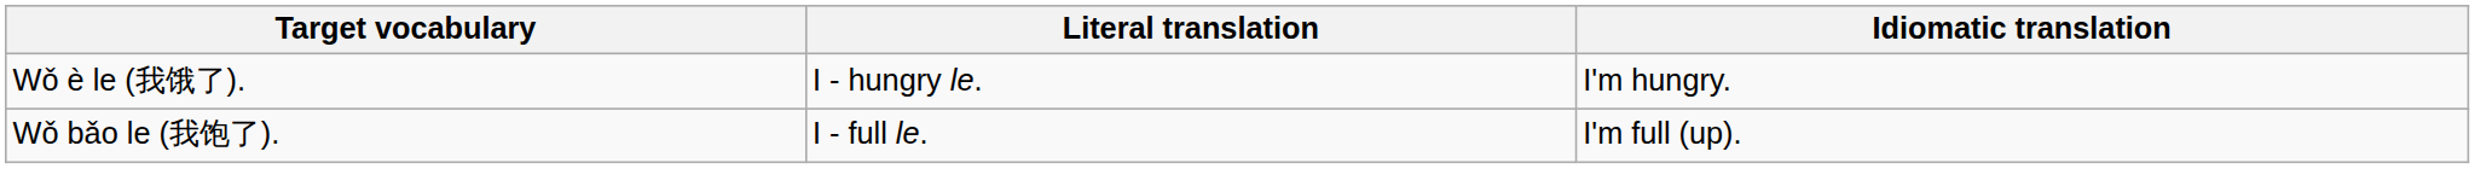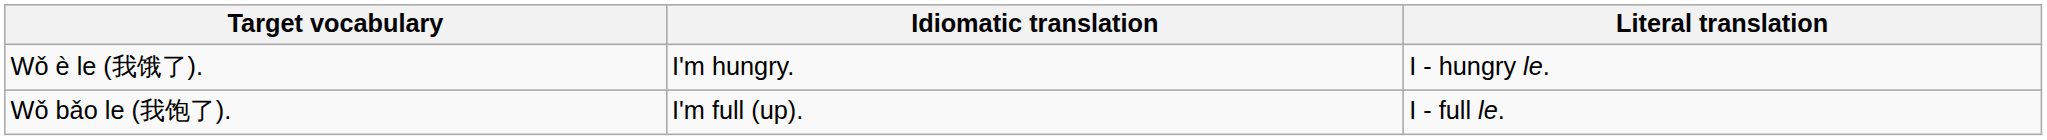 <table class="wikitable" style="text-align:left; width:65%">
 <tr>
 <th scope="col">Target vocabulary</th>
+<th scope="col">Idiomatic translation</th>
 <th scope="col">Literal translation</th>
-<th scope="col">Idiomatic translation</th>
 </tr>
 <tr>
 <td>Wǒ è le (我饿了).</td>
+<td>I'm hungry.</td>
 <td>I - hungry <em>le</em>.</td>
-<td>I'm hungry.</td>
 </tr>
 <tr>
 <td>Wǒ bǎo le (我饱了).</td>
+<td>I'm full (up).</td>
 <td>I - full <em>le</em>.</td>
-<td>I'm full (up).</td>
 </tr>
 </table>
